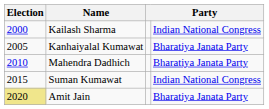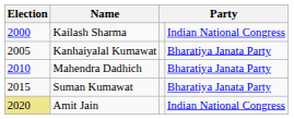 <table class="wikitable sortable">
 <tr>
 <th>Election</th>
 <th>Name</th>
 <th colspan="2">Party</th>
 </tr>
 <tr>
 <td><a href='#'>2000</a></td>
 <td>Kailash Sharma</td>
 <td></td>
 <td><a href='#'>Indian National Congress</a></td>
 </tr>
 <tr>
 <td>2005</td>
 <td>Kanhaiyalal Kumawat</td>
 <td></td>
 <td><a href='#'>Bharatiya Janata Party</a></td>
 </tr>
 <tr>
 <td><a href='#'>2010</a></td>
 <td>Mahendra Dadhich</td>
 <td></td>
 <td><a href='#'>Bharatiya Janata Party</a></td>
 </tr>
 <tr>
 <td>2015</td>
 <td>Suman Kumawat</td>
 <td></td>
-<td><a href='#'>Indian National Congress</a></td>
+<td><a href='#'>Bharatiya Janata Party</a></td>
 </tr>
 <tr>
 <td style="background: khaki;">2020</td>
 <td>Amit Jain</td>
 <td></td>
-<td><a href='#'>Bharatiya Janata Party</a></td>
+<td><a href='#'>Indian National Congress</a></td>
 </tr>
 </table>
